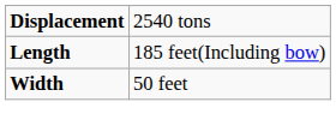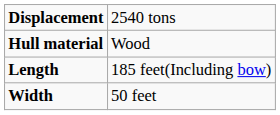 <table class="wikitable">
 <tr>
 <td><strong>Displacement</strong></td>
 <td>2540 tons</td>
+</tr>
+<tr>
+<td><strong>Hull material</strong></td>
+<td>Wood</td>
 </tr>
 <tr>
 <td><strong>Length</strong></td>
 <td>185 feet(Including <a href='#'>bow</a>)</td>
 </tr>
 <tr>
 <td><strong>Width</strong></td>
 <td>50 feet</td>
 </tr>
 </table>
